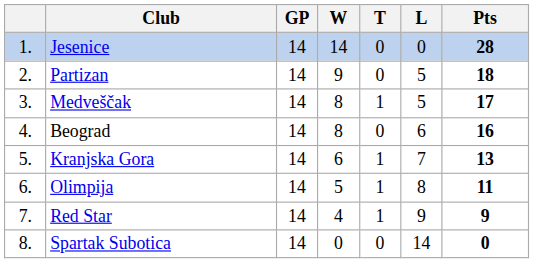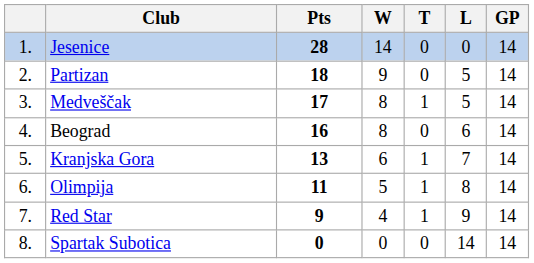 <table class="wikitable">
 <tr>
 <th width="30"></th>
 <th width="200">Club</th>
-<th width="30">GP</th>
+<th width="70">Pts</th>
 <th width="30">W</th>
 <th width="30">T</th>
 <th width="30">L</th>
-<th width="70">Pts</th>
+<th width="30">GP</th>
 </tr>
 <tr bgcolor="#BCD2EE" align="center">
 <td>1.</td>
 <td align="left"><a href='#'>Jesenice</a></td>
-<td>14</td>
+<td><strong>28</strong></td>
 <td>14</td>
 <td>0</td>
 <td>0</td>
-<td><strong>28</strong></td>
+<td>14</td>
 </tr>
 <tr bgcolor="#FFFFFF" align="center">
 <td>2.</td>
 <td align="left"><a href='#'>Partizan</a></td>
-<td>14</td>
+<td><strong>18</strong></td>
 <td>9</td>
 <td>0</td>
 <td>5</td>
-<td><strong>18</strong></td>
+<td>14</td>
 </tr>
 <tr bgcolor="#FFFFFF" align="center">
 <td>3.</td>
 <td align="left"><a href='#'>Medveščak</a></td>
-<td>14</td>
+<td><strong>17</strong></td>
 <td>8</td>
 <td>1</td>
 <td>5</td>
-<td><strong>17</strong></td>
+<td>14</td>
 </tr>
 <tr bgcolor="#FFFFFF" align="center">
 <td>4.</td>
 <td align="left">Beograd</td>
-<td>14</td>
+<td><strong>16</strong></td>
 <td>8</td>
 <td>0</td>
 <td>6</td>
-<td><strong>16</strong></td>
+<td>14</td>
 </tr>
 <tr bgcolor="#FFFFFF" align="center">
 <td>5.</td>
 <td align="left"><a href='#'>Kranjska Gora</a></td>
-<td>14</td>
+<td><strong>13</strong></td>
 <td>6</td>
 <td>1</td>
 <td>7</td>
-<td><strong>13</strong></td>
+<td>14</td>
 </tr>
 <tr bgcolor="#FFFFFF" align="center">
 <td>6.</td>
 <td align="left"><a href='#'>Olimpija</a></td>
-<td>14</td>
+<td><strong>11</strong></td>
 <td>5</td>
 <td>1</td>
 <td>8</td>
-<td><strong>11</strong></td>
+<td>14</td>
 </tr>
 <tr bgcolor="#FFFFFF" align="center">
 <td>7.</td>
 <td align="left"><a href='#'>Red Star</a></td>
-<td>14</td>
+<td><strong>9</strong></td>
 <td>4</td>
 <td>1</td>
 <td>9</td>
-<td><strong>9</strong></td>
+<td>14</td>
 </tr>
 <tr bgcolor="#FFFFFF" align="center">
 <td>8.</td>
 <td align="left"><a href='#'>Spartak Subotica</a></td>
-<td>14</td>
+<td><strong>0</strong></td>
 <td>0</td>
 <td>0</td>
 <td>14</td>
-<td><strong>0</strong></td>
+<td>14</td>
 </tr>
 </table>
